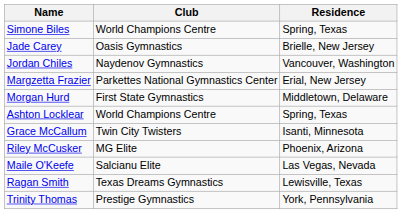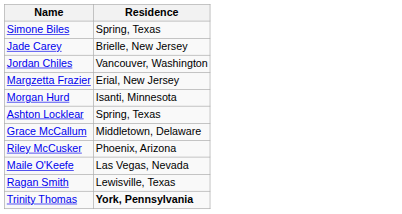 <table class="wikitable">
 <tr>
 <th>Name</th>
-<th>Club</th>
 <th>Residence</th>
 </tr>
 <tr>
 <td><a href='#'>Simone Biles</a></td>
-<td>World Champions Centre</td>
 <td>Spring, Texas</td>
 </tr>
 <tr>
 <td><a href='#'>Jade Carey</a></td>
-<td>Oasis Gymnastics</td>
 <td>Brielle, New Jersey</td>
 </tr>
 <tr>
 <td><a href='#'>Jordan Chiles</a></td>
-<td>Naydenov Gymnastics</td>
 <td>Vancouver, Washington</td>
 </tr>
 <tr>
 <td><a href='#'>Margzetta Frazier</a></td>
-<td>Parkettes National Gymnastics Center</td>
 <td>Erial, New Jersey</td>
 </tr>
 <tr>
 <td><a href='#'>Morgan Hurd</a></td>
-<td>First State Gymnastics</td>
-<td>Middletown, Delaware</td>
+<td>Isanti, Minnesota</td>
 </tr>
 <tr>
 <td><a href='#'>Ashton Locklear</a></td>
-<td>World Champions Centre</td>
 <td>Spring, Texas</td>
 </tr>
 <tr>
 <td><a href='#'>Grace McCallum</a></td>
-<td>Twin City Twisters</td>
-<td>Isanti, Minnesota</td>
+<td>Middletown, Delaware</td>
 </tr>
 <tr>
 <td><a href='#'>Riley McCusker</a></td>
-<td>MG Elite</td>
 <td>Phoenix, Arizona</td>
 </tr>
 <tr>
 <td><a href='#'>Maile O'Keefe</a></td>
-<td>Salcianu Elite</td>
 <td>Las Vegas, Nevada</td>
 </tr>
 <tr>
 <td><a href='#'>Ragan Smith</a></td>
-<td>Texas Dreams Gymnastics</td>
 <td>Lewisville, Texas</td>
 </tr>
 <tr>
 <td><a href='#'>Trinity Thomas</a></td>
-<td>Prestige Gymnastics</td>
-<td>York, Pennsylvania</td>
+<td><strong>York, Pennsylvania</strong></td>
 </tr>
 </table>
